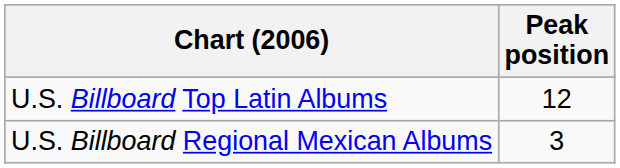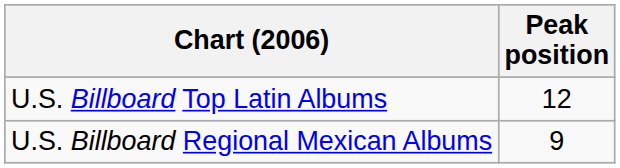 <table class="wikitable sortable">
 <tr>
 <th>Chart (2006)</th>
 <th>Peak<br>position</th>
 </tr>
 <tr>
 <td>U.S. <em><a href='#'>Billboard</a></em> <a href='#'>Top Latin Albums</a></td>
 <td style="text-align:center;">12</td>
 </tr>
 <tr>
 <td>U.S. <em>Billboard</em> <a href='#'>Regional Mexican Albums</a></td>
-<td style="text-align:center;">3</td>
+<td style="text-align:center;">9</td>
 </tr>
 </table>
